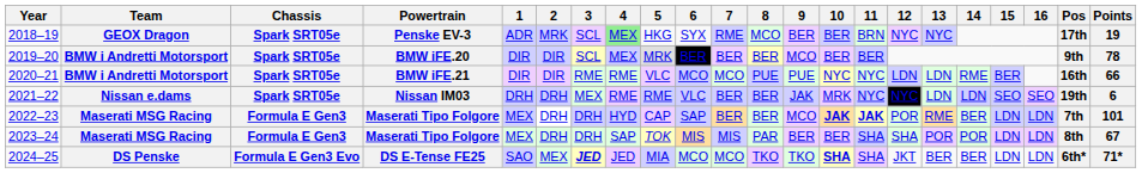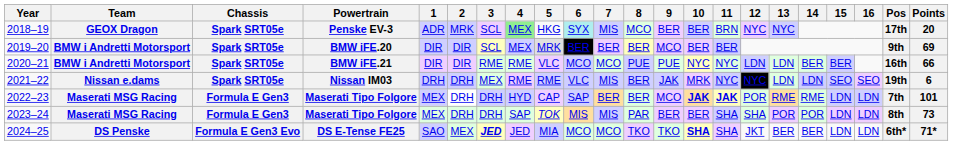 <table class="wikitable" style="text-align:center; font-size:85%">
 <tr>
 <th>Year</th>
 <th>Team</th>
 <th>Chassis</th>
 <th>Powertrain</th>
 <th>1</th>
 <th>2</th>
 <th>3</th>
 <th>4</th>
 <th>5</th>
 <th>6</th>
 <th>7</th>
 <th>8</th>
 <th>9</th>
 <th>10</th>
 <th>11</th>
 <th>12</th>
 <th>13</th>
 <th>14</th>
 <th>15</th>
 <th>16</th>
 <th>Pos</th>
 <th>Points</th>
 </tr>
 <tr>
 <td nowrap><a href='#'>2018–19</a></td>
 <th nowrap><a href='#'>GEOX Dragon</a></th>
 <th nowrap><a href='#'>Spark</a> <a href='#'>SRT05e</a></th>
 <th nowrap><a href='#'>Penske</a> EV-3</th>
 <td style="background:#CFCFFF;"><a href='#'>ADR</a><br></td>
 <td style="background:#CFCFFF;"><a href='#'>MRK</a><br></td>
 <td style="background:#EFCFFF;"><a href='#'>SCL</a><br></td>
 <td style="background: lightgreen;"><a href='#'>MEX</a></td>
 <td><a href='#'>HKG</a></td>
-<td><a href='#'>SYX</a></td>
-<td style="background:#CFCFFF;"><a href='#'>RME</a><br></td>
+<td style="background: paleturquoise;"><a href='#'>SYX</a></td>
+<td style="background:#cfcfff;"><a href='#'>MIS</a><br></td>
 <td style="background:#dfffdf;"><a href='#'>MCO</a><br></td>
 <td style="background:#EFCFFF;"><a href='#'>BER</a><br></td>
 <td style="background:#CFCFFF;"><a href='#'>BER</a><br></td>
 <td style="background:#DFFFDF;"><a href='#'>BRN</a><br></td>
 <td style="background:#EFCFFF;"><a href='#'>NYC</a><br></td>
 <td style="background:#CFCFFF;"><a href='#'>NYC</a><br></td>
 <td colspan=3></td>
 <th>17th</th>
-<th>19</th>
+<th>20</th>
 </tr>
 <tr>
 <td nowrap><a href='#'>2019–20</a></td>
 <th nowrap><a href='#'>BMW i Andretti Motorsport</a></th>
 <th nowrap><a href='#'>Spark</a> <a href='#'>SRT05e</a></th>
 <th nowrap><a href='#'>BMW iFE</a>.20</th>
 <td style="background:#CFCFFF;"><a href='#'>DIR</a><br></td>
 <td style="background:#CFCFFF;"><a href='#'>DIR</a><br></td>
 <td style="background:#FFFFBF;"><a href='#'>SCL</a><br></td>
 <td style="background:#CFCFFF;"><a href='#'>MEX</a><br></td>
 <td style="background:#DFDFDF;"><a href='#'>MRK</a><br></td>
 <td style="background:#000000; color:white"><a href='#'><span>BER</span></a><br></td>
 <td style="background:#EFCFFF;"><a href='#'>BER</a><br></td>
 <td style="background:#FFFFBF;"><a href='#'>BER</a><br></td>
 <td style="background:#EFCFFF;"><a href='#'>MCO</a><br></td>
 <td style="background:#EFCFFF;"><a href='#'>BER</a><br></td>
 <td style="background:#CFCFFF;"><a href='#'>BER</a><br></td>
 <td colspan=5></td>
 <th>9th</th>
-<th>78</th>
+<th>69</th>
 </tr>
 <tr>
 <td nowrap><a href='#'>2020–21</a></td>
 <th nowrap><a href='#'>BMW i Andretti Motorsport</a></th>
 <th nowrap><a href='#'>Spark</a> <a href='#'>SRT05e</a></th>
 <th nowrap><a href='#'>BMW iFE</a>.21</th>
 <td style="background:#EFCFFF;"><a href='#'>DIR</a><br></td>
 <td style="background:#EFCFFF;"><a href='#'>DIR</a><br></td>
 <td style="background:#DFFFDF;"><a href='#'>RME</a><br></td>
 <td style="background:#DFFFDF;"><a href='#'>RME</a><br></td>
 <td style="background:#EFCFFF;"><a href='#'>VLC</a><br></td>
 <td style="background:#CFCFFF;"><a href='#'>MCO</a><br></td>
 <td style="background:#DFFFDF;"><a href='#'>MCO</a><br></td>
 <td style="background:#CFCFFF;"><a href='#'>PUE</a><br></td>
 <td style="background:#DFFFDF;"><a href='#'>PUE</a><br></td>
 <td style="background:#FFFFBF;"><a href='#'>NYC</a><br></td>
 <td style="background:#DFFFDF;"><a href='#'>NYC</a><br></td>
 <td style="background:#CFCFFF;"><a href='#'>LDN</a><br></td>
 <td style="background:#DFFFDF;"><a href='#'>LDN</a><br></td>
-<td style="background:#dfffdf;"><a href='#'>RME</a><br></td>
+<td style="background:#DFFFDF;"><a href='#'>BER</a><br></td>
 <td style="background:#CFCFFF;"><a href='#'>BER</a><br></td>
 <td></td>
 <th>16th</th>
 <th>66</th>
 </tr>
 <tr>
 <td nowrap><a href='#'>2021–22</a></td>
 <th nowrap><a href='#'>Nissan e.dams</a></th>
 <th nowrap><a href='#'>Spark</a> <a href='#'>SRT05e</a></th>
 <th nowrap><a href='#'>Nissan</a> IM03</th>
 <td style="background:#CFCFFF;"><a href='#'>DRH</a><br></td>
 <td style="background:#CFCFFF;"><a href='#'>DRH</a><br></td>
 <td style="background:#DFFFDF;"><a href='#'>MEX</a><br></td>
 <td style="background:#EFCFFF;"><a href='#'>RME</a><br></td>
 <td style="background:#CFCFFF;"><a href='#'>RME</a><br></td>
 <td style="background:#CFCFFF;"><a href='#'>VLC</a><br></td>
-<td style="background:#CFCFFF;"><a href='#'>BER</a><br></td>
+<td style="background:#cfcfff;"><a href='#'>MIS</a><br></td>
 <td style="background:#CFCFFF;"><a href='#'>BER</a><br></td>
 <td style="background:#CFCFFF;"><a href='#'>JAK</a><br></td>
 <td style="background:#EFCFFF;"><a href='#'>MRK</a><br></td>
 <td style="background:#CFCFFF;"><a href='#'>NYC</a><br></td>
 <td style="background:#000000; color:white"><a href='#'><span>NYC</span></a><br></td>
 <td style="background:#DFFFDF;"><a href='#'>LDN</a><br></td>
 <td style="background:#CFCFFF;"><a href='#'>LDN</a><br></td>
 <td style="background:#CFCFFF;"><a href='#'>SEO</a><br></td>
 <td style="background:#EFCFFF;"><a href='#'>SEO</a><br></td>
 <th>19th</th>
 <th>6</th>
 </tr>
 <tr>
 <td nowrap><a href='#'>2022–23</a></td>
 <th nowrap><a href='#'>Maserati MSG Racing</a></th>
 <th nowrap><a href='#'>Formula E Gen3</a></th>
 <th nowrap><a href='#'>Maserati Tipo Folgore</a></th>
 <td style="background:#CFCFFF;"><a href='#'>MEX</a><br></td>
 <td style="background:#FFFFFF;"><a href='#'>DRH</a><br></td>
 <td style="background:#CFCFFF;"><a href='#'>DRH</a><br></td>
 <td style="background:#CFCFFF;"><a href='#'>HYD</a><br></td>
 <td style="background:#EFCFFF;"><a href='#'>CAP</a><br></td>
 <td style="background:#CFCFFF;"><a href='#'>SAP</a><br></td>
 <td style="background:#FFDF9F;"><a href='#'>BER</a><br></td>
 <td style="background:#dfffdf;"><a href='#'>BER</a><br></td>
 <td style="background:#efcfff;"><a href='#'>MCO</a><br></td>
 <td style="background:#ffdf9f;"><strong><a href='#'>JAK</a></strong><br></td>
 <td style="background:#ffffbf;"><strong><a href='#'>JAK</a></strong><br></td>
 <td style="background:#dfffdf;"><a href='#'>POR</a><br></td>
 <td style="background:#ffdf9f;"><a href='#'>RME</a><br></td>
-<td style="background:#DFFFDF;"><a href='#'>BER</a><br></td>
+<td style="background:#dfffdf;"><a href='#'>RME</a><br></td>
 <td style="background:#CFCFFF;"><a href='#'>LDN</a><br></td>
 <td style="background:#CFCFFF;"><a href='#'>LDN</a><br></td>
 <th>7th</th>
 <th>101</th>
 </tr>
 <tr>
 <td nowrap><a href='#'>2023–24</a></td>
 <th nowrap><a href='#'>Maserati MSG Racing</a></th>
 <th nowrap><a href='#'>Formula E Gen3</a></th>
 <th nowrap><a href='#'>Maserati Tipo Folgore</a></th>
 <td style="background:#dfffdf;"><a href='#'>MEX</a><br></td>
 <td style="background:#dfffdf;"><a href='#'>DRH</a><br></td>
 <td style="background:#dfffdf;"><a href='#'>DRH</a><br></td>
 <td style="background:#dfffdf;"><a href='#'>SAP</a><br></td>
 <td style="background:#ffffbf;"><em><a href='#'>TOK</a></em><br></td>
 <td style="background:#ffdf9f;"><a href='#'>MIS</a><br></td>
 <td style="background:#cfcfff;"><a href='#'>MIS</a><br></td>
 <td style="background:#DFFFDF;"><a href='#'>PAR</a><br></td>
 <td style="background:#efcfff;"><a href='#'>BER</a><br></td>
 <td style="background:#efcfff;"><a href='#'>BER</a><br></td>
 <td style="background:#CFCFFF;"><a href='#'>SHA</a><br></td>
 <td style="background:#DFFFDF;"><a href='#'>SHA</a><br></td>
 <td style="background:#efcfff;"><a href='#'>POR</a><br></td>
 <td style="background:#dfffdf;"><a href='#'>POR</a><br></td>
 <td style="background:#efcfff;"><a href='#'>LDN</a><br></td>
 <td style="background:#efcfff;"><a href='#'>LDN</a><br></td>
 <th>8th</th>
-<th>67</th>
+<th>73</th>
 </tr>
 <tr>
 <td><a href='#'>2024–25</a></td>
 <th><a href='#'>DS Penske</a></th>
 <th><a href='#'>Formula E Gen3 Evo</a></th>
 <th><a href='#'>DS E-Tense FE25</a></th>
 <td style="background:#CFCFFF;"><a href='#'>SAO</a><br></td>
 <td style="background:#dfffdf;"><a href='#'>MEX</a><br></td>
 <td style="background:#ffffbf;"><strong><em><a href='#'>JED</a></em></strong><br></td>
 <td style="background:#efcfff;"><a href='#'>JED</a><br></td>
 <td style="background:#cfcfff;"><a href='#'>MIA</a><br></td>
 <td style="background:#DFFFDF;"><a href='#'>MCO</a><br></td>
 <td style="background:#DFFFDF;"><a href='#'>MCO</a><br></td>
 <td style="background:#EFCFFF;"><a href='#'>TKO</a><br></td>
 <td style="background:#DFFFDF;"><a href='#'>TKO</a><br></td>
 <td style="background:#FFFFBF;"><strong><a href='#'>SHA</a></strong><br></td>
 <td style="background:#EFCFFF;"><a href='#'>SHA</a><br></td>
 <td><a href='#'>JKT</a></td>
 <td><a href='#'>BER</a></td>
 <td><a href='#'>BER</a></td>
 <td><a href='#'>LDN</a></td>
 <td><a href='#'>LDN</a></td>
 <th>6th*</th>
 <th>71*</th>
 </tr>
 </table>
